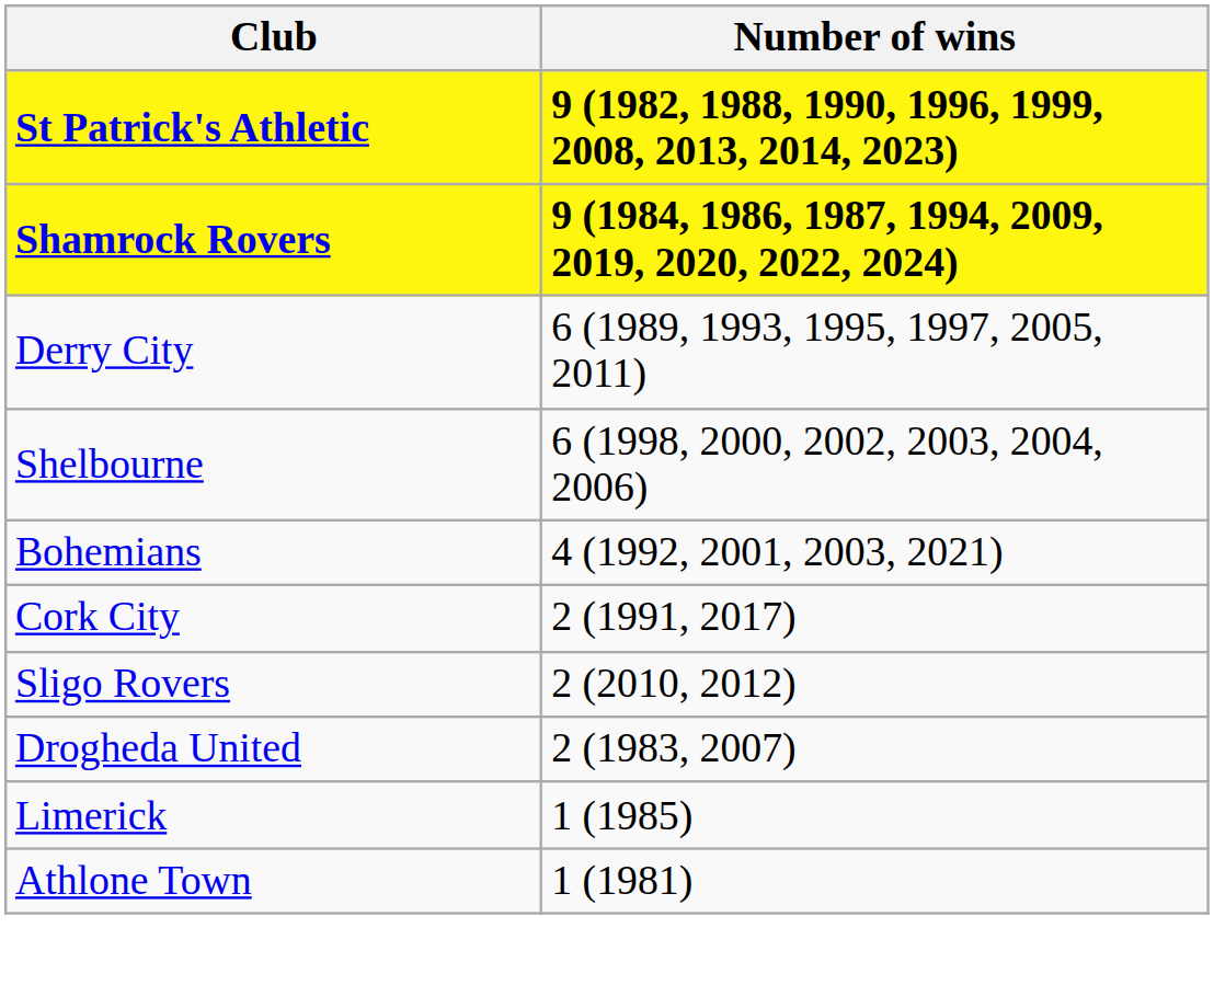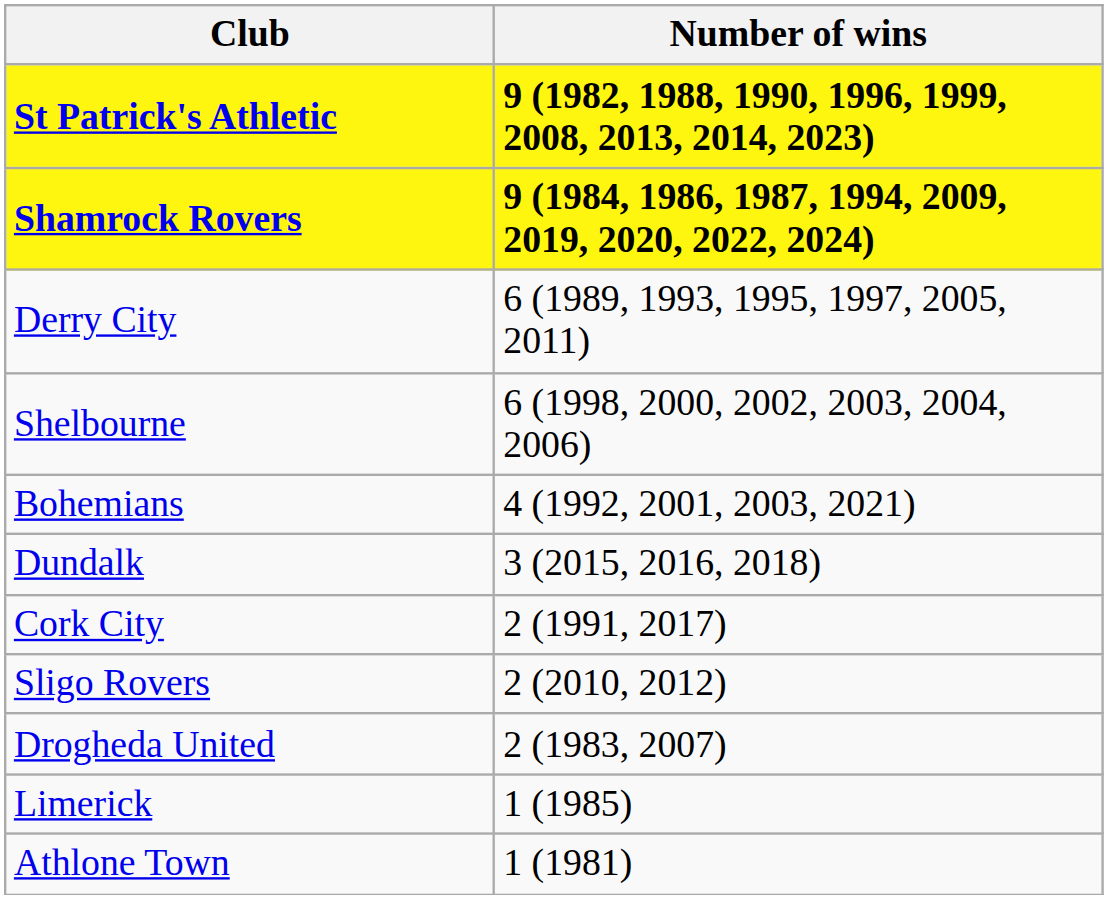 <table class="wikitable">
 <tr>
 <th>Club</th>
 <th>Number of wins</th>
 </tr>
 <tr bgcolor=#FFF60F>
 <td width="200px"><strong><a href='#'>St Patrick's Athletic</a></strong></td>
 <td><strong>9 (1982, 1988, 1990, 1996, 1999, 2008, 2013, 2014, 2023)</strong></td>
 </tr>
 <tr bgcolor=#FFF60F>
 <td width="200px"><strong><a href='#'>Shamrock Rovers</a></strong></td>
 <td><strong>9 (1984, 1986, 1987, 1994, 2009, 2019, 2020, 2022, 2024)</strong></td>
 </tr>
 <tr>
 <td><a href='#'>Derry City</a></td>
 <td width="250px">6 (1989, 1993, 1995, 1997, 2005, 2011)</td>
 </tr>
 <tr>
 <td><a href='#'>Shelbourne</a></td>
 <td width="250px">6 (1998, 2000, 2002, 2003, 2004, 2006)</td>
 </tr>
 <tr>
 <td><a href='#'>Bohemians</a></td>
 <td>4 (1992, 2001, 2003, 2021)</td>
 </tr>
 <tr>
+<td><a href='#'>Dundalk</a></td>
+<td>3 (2015, 2016, 2018)</td>
+</tr>
+<tr>
 <td><a href='#'>Cork City</a></td>
 <td>2 (1991, 2017)</td>
 </tr>
 <tr>
 <td><a href='#'>Sligo Rovers</a></td>
 <td>2 (2010, 2012)</td>
 </tr>
 <tr>
 <td><a href='#'>Drogheda United</a></td>
 <td>2 (1983, 2007)</td>
 </tr>
 <tr>
 <td><a href='#'>Limerick</a></td>
 <td>1 (1985)</td>
 </tr>
 <tr>
 <td><a href='#'>Athlone Town</a></td>
 <td>1 (1981)</td>
 </tr>
 </table>
